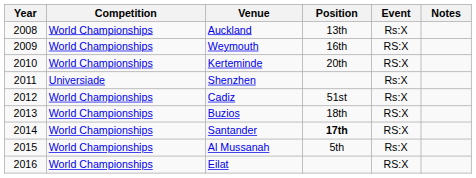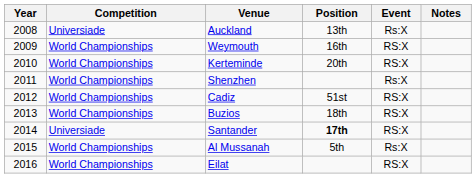 <table class="wikitable" width=50% style="font-size:90%; text-align:center;">
 <tr>
 <th>Year</th>
 <th>Competition</th>
 <th>Venue</th>
 <th>Position</th>
 <th>Event</th>
 <th>Notes</th>
 </tr>
 <tr>
 <td rowspan=1>2008</td>
-<td rowspan=1 align=left><a href='#'>World Championships</a></td>
+<td rowspan=1 align=left><a href='#'>Universiade</a></td>
 <td rowspan=1 align=left> <a href='#'>Auckland</a></td>
 <td>13th</td>
 <td>Rs:X</td>
 <td></td>
 </tr>
 <tr>
 <td rowspan=1>2009</td>
 <td rowspan=1 align=left><a href='#'>World Championships</a></td>
 <td rowspan=1 align=left> <a href='#'>Weymouth</a></td>
 <td>16th</td>
 <td>RS:X</td>
 <td></td>
 </tr>
 <tr>
 <td rowspan=1>2010</td>
 <td rowspan=1 align=left><a href='#'>World Championships</a></td>
 <td rowspan=1 align=left> <a href='#'>Kerteminde</a></td>
 <td>20th</td>
 <td>RS:X</td>
 <td></td>
 </tr>
 <tr>
 <td rowspan=1>2011</td>
-<td rowspan=1 align=left><a href='#'>Universiade</a></td>
+<td rowspan=1 align=left><a href='#'>World Championships</a></td>
 <td rowspan=1 align=left> <a href='#'>Shenzhen</a></td>
 <td></td>
 <td>Rs:X</td>
 <td></td>
 </tr>
 <tr>
 <td rowspan=1>2012</td>
 <td rowspan=1 align=left><a href='#'>World Championships</a></td>
 <td rowspan=1 align=left> <a href='#'>Cadiz</a></td>
 <td>51st</td>
-<td>Rs:X</td>
+<td>RS:X</td>
 <td></td>
 </tr>
 <tr>
 <td rowspan=1>2013</td>
 <td rowspan=1 align=left><a href='#'>World Championships</a></td>
 <td rowspan=1 align=left> <a href='#'>Buzios</a></td>
 <td>18th</td>
 <td>RS:X</td>
 <td></td>
 </tr>
 <tr>
 <td rowspan=1>2014</td>
-<td rowspan=1 align=left><a href='#'>World Championships</a></td>
+<td rowspan=1 align=left><a href='#'>Universiade</a></td>
 <td rowspan=1 align=left> <a href='#'>Santander</a></td>
 <td><strong>17th</strong></td>
 <td>RS:X</td>
 <td></td>
 </tr>
 <tr>
 <td rowspan=1>2015</td>
 <td rowspan=1 align=left><a href='#'>World Championships</a></td>
 <td rowspan=1 align=left> <a href='#'>Al Mussanah</a></td>
 <td>5th</td>
 <td>Rs:X</td>
 <td></td>
 </tr>
 <tr>
 <td rowspan=1>2016</td>
 <td rowspan=1 align=left><a href='#'>World Championships</a></td>
 <td rowspan=1 align=left> <a href='#'>Eilat</a></td>
 <td></td>
 <td>RS:X</td>
 <td></td>
 </tr>
 </table>
